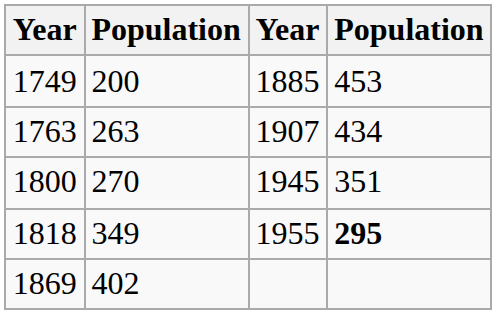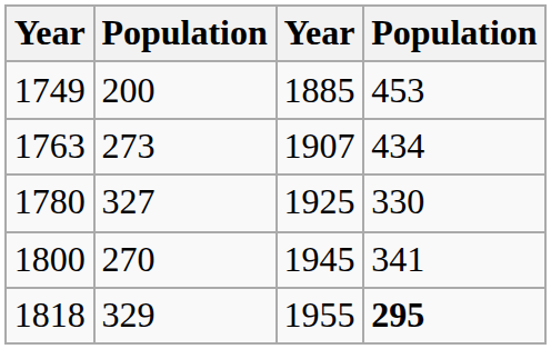 <table align=right class="wikitable">
 <tr>
 <th>Year</th>
 <th>Population</th>
 <th>Year</th>
 <th>Population</th>
 </tr>
 <tr>
 <td>1749</td>
 <td>200</td>
 <td>1885</td>
 <td>453</td>
 </tr>
 <tr>
 <td>1763</td>
-<td>263</td>
+<td>273</td>
 <td>1907</td>
 <td>434</td>
+</tr>
+<tr>
+<td>1780</td>
+<td>327</td>
+<td>1925</td>
+<td>330</td>
 </tr>
 <tr>
 <td>1800</td>
 <td>270</td>
 <td>1945</td>
-<td>351</td>
+<td>341</td>
 </tr>
 <tr>
 <td>1818</td>
-<td>349</td>
+<td>329</td>
 <td>1955</td>
 <td><strong>295</strong></td>
 </tr>
-<tr>
-<td>1869</td>
-<td>402</td>
-<td></td>
-<td></td>
-</tr>
 </table>
